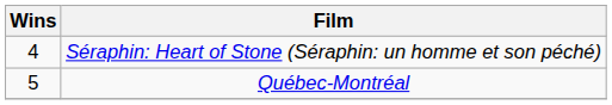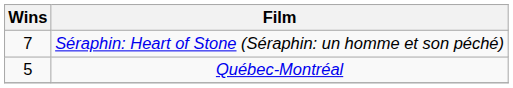 <table class="wikitable" style="text-align:center;">
 <tr>
 <th scope="col" width="17">Wins</th>
 <th scope="col" align="center">Film</th>
 </tr>
 <tr>
-<td rowspan="1" style="text-align:center;">4</td>
+<td rowspan="1" style="text-align:center;">7</td>
 <td><em><a href='#'>Séraphin: Heart of Stone</a> (Séraphin: un homme et son péché)</em></td>
 </tr>
 <tr>
 <td rowspan="1" style="text-align:center;">5</td>
 <td><em><a href='#'>Québec-Montréal</a></em></td>
 </tr>
 <tr>
 </tr>
 </table>
